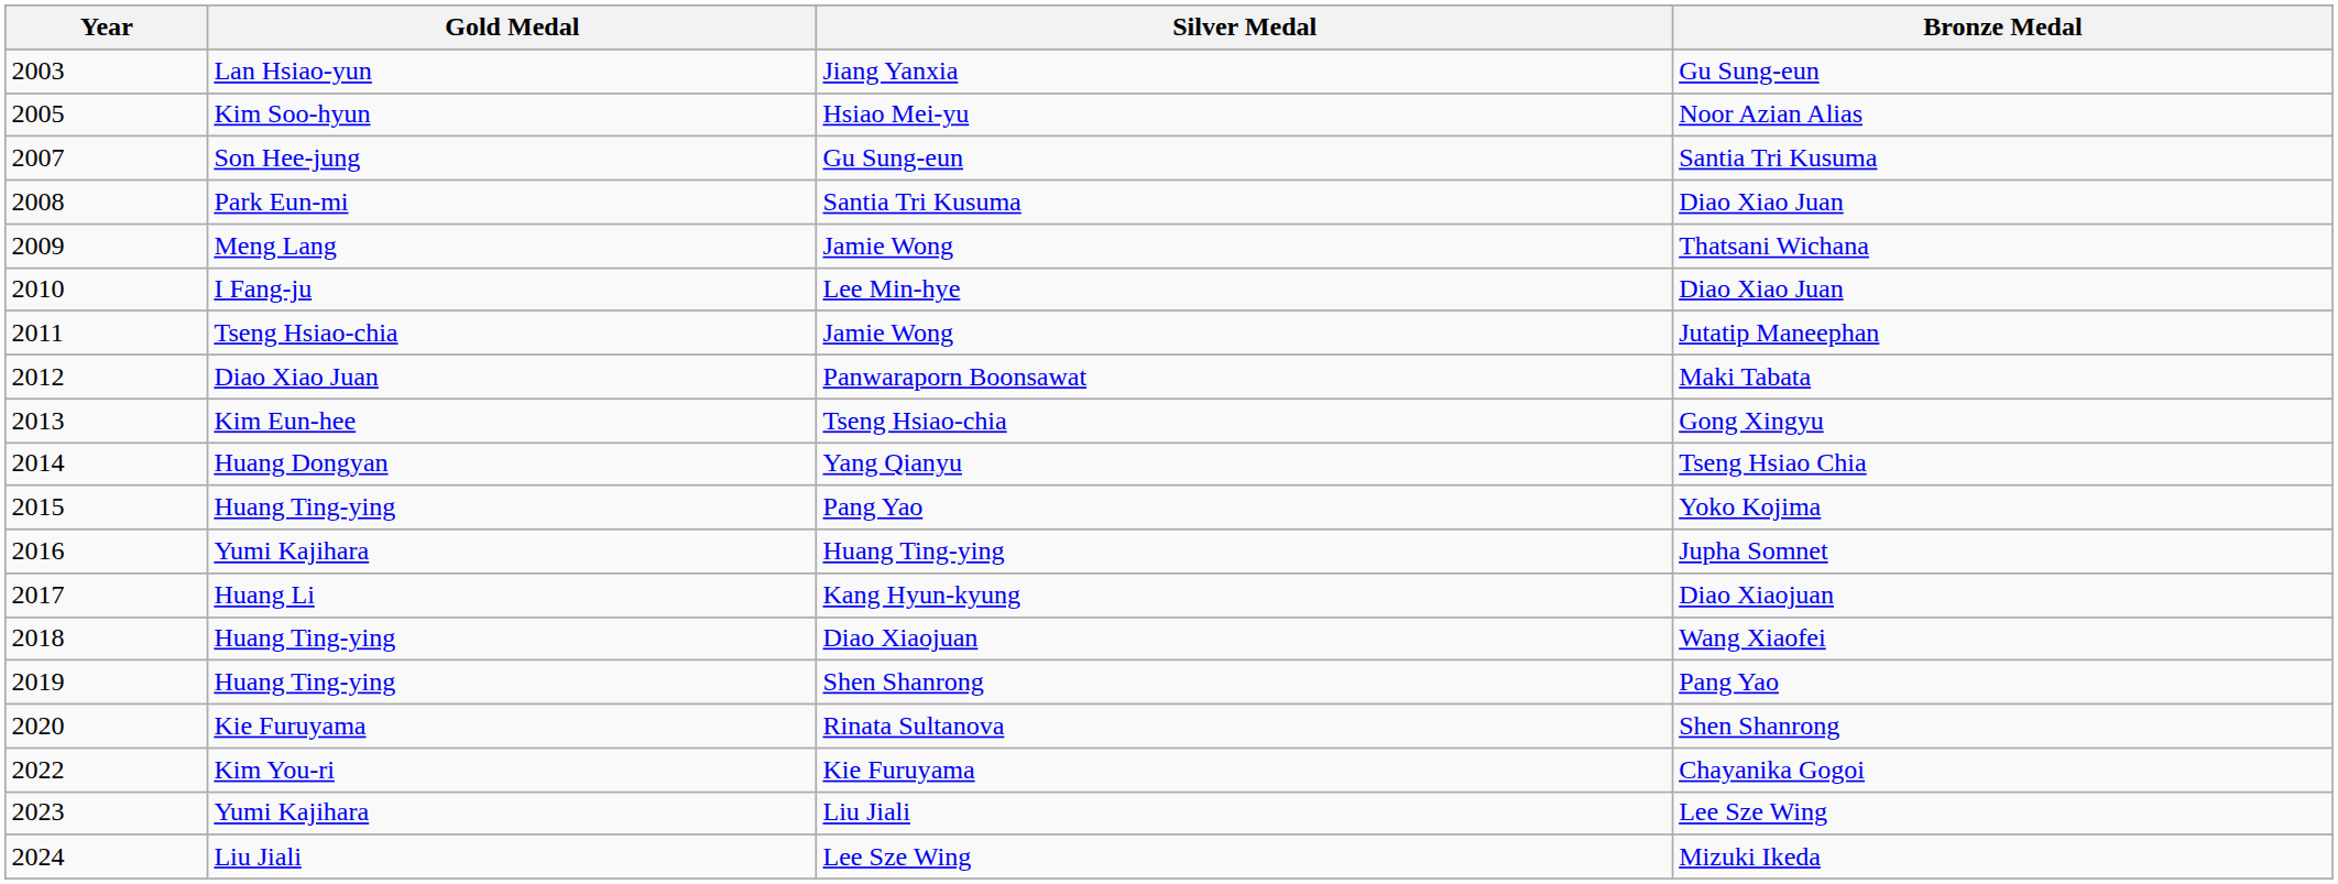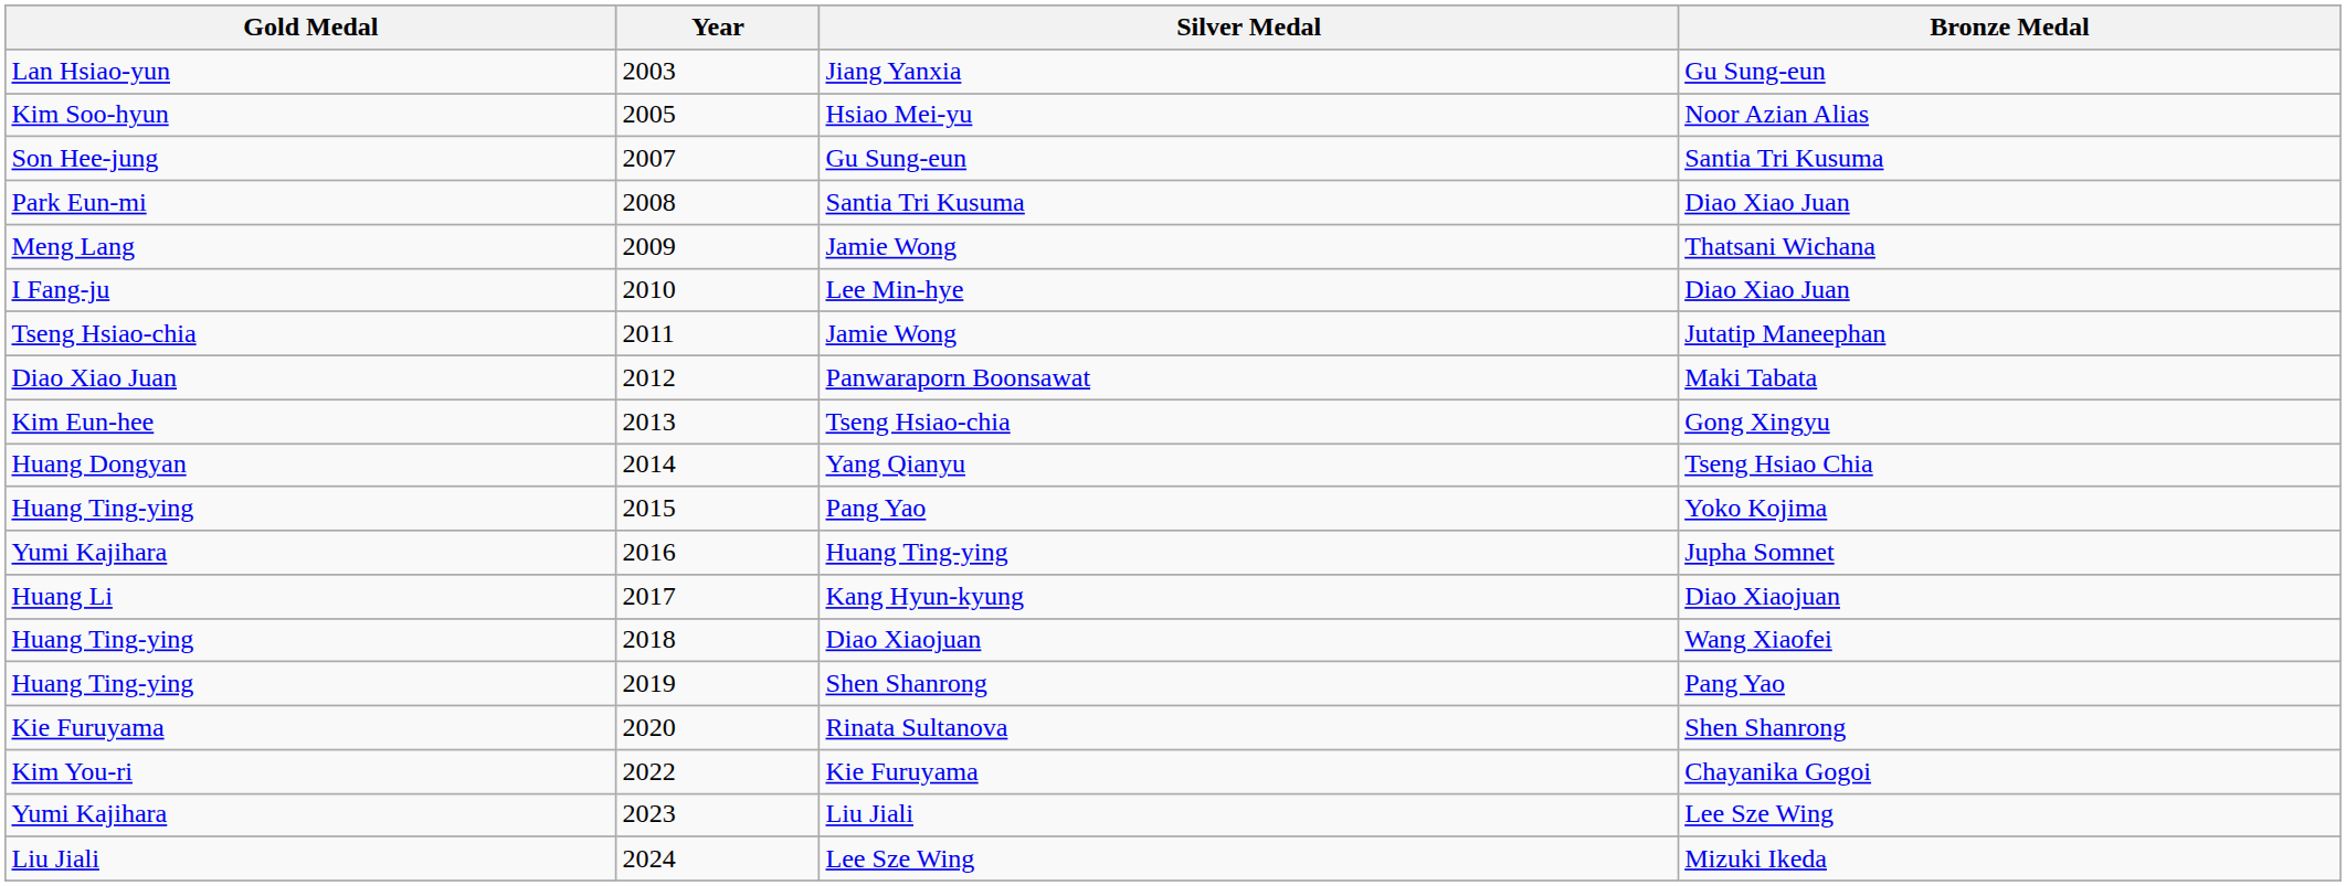 <table class=wikitable style="font-size:90%" width="80%">
 <tr style="background:#ccccff;">
+<th> <strong>Gold Medal</strong></th>
 <th>Year</th>
-<th> <strong>Gold Medal</strong></th>
 <th> <strong>Silver Medal</strong></th>
 <th> <strong>Bronze Medal</strong></th>
 </tr>
 <tr>
+<td> <a href='#'>Lan Hsiao-yun</a></td>
 <td>2003</td>
-<td> <a href='#'>Lan Hsiao-yun</a></td>
 <td> <a href='#'>Jiang Yanxia</a></td>
 <td> <a href='#'>Gu Sung-eun</a></td>
 </tr>
 <tr>
+<td> <a href='#'>Kim Soo-hyun</a></td>
 <td>2005</td>
-<td> <a href='#'>Kim Soo-hyun</a></td>
 <td> <a href='#'>Hsiao Mei-yu</a></td>
 <td> <a href='#'>Noor Azian Alias</a></td>
 </tr>
 <tr>
+<td> <a href='#'>Son Hee-jung</a></td>
 <td>2007</td>
-<td> <a href='#'>Son Hee-jung</a></td>
 <td> <a href='#'>Gu Sung-eun</a></td>
 <td> <a href='#'>Santia Tri Kusuma</a></td>
 </tr>
 <tr>
+<td> <a href='#'>Park Eun-mi</a></td>
 <td>2008</td>
-<td> <a href='#'>Park Eun-mi</a></td>
 <td> <a href='#'>Santia Tri Kusuma</a></td>
 <td> <a href='#'>Diao Xiao Juan</a></td>
 </tr>
 <tr>
+<td> <a href='#'>Meng Lang</a></td>
 <td>2009</td>
-<td> <a href='#'>Meng Lang</a></td>
 <td> <a href='#'>Jamie Wong</a></td>
 <td> <a href='#'>Thatsani Wichana</a></td>
 </tr>
 <tr>
+<td> <a href='#'>I Fang-ju</a></td>
 <td>2010</td>
-<td> <a href='#'>I Fang-ju</a></td>
 <td> <a href='#'>Lee Min-hye</a></td>
 <td> <a href='#'>Diao Xiao Juan</a></td>
 </tr>
 <tr>
+<td> <a href='#'>Tseng Hsiao-chia</a></td>
 <td>2011</td>
-<td> <a href='#'>Tseng Hsiao-chia</a></td>
 <td> <a href='#'>Jamie Wong</a></td>
 <td> <a href='#'>Jutatip Maneephan</a></td>
 </tr>
 <tr>
+<td> <a href='#'>Diao Xiao Juan</a></td>
 <td>2012</td>
-<td> <a href='#'>Diao Xiao Juan</a></td>
 <td> <a href='#'>Panwaraporn Boonsawat</a></td>
 <td> <a href='#'>Maki Tabata</a></td>
 </tr>
 <tr>
+<td> <a href='#'>Kim Eun-hee</a></td>
 <td>2013</td>
-<td> <a href='#'>Kim Eun-hee</a></td>
 <td> <a href='#'>Tseng Hsiao-chia</a></td>
 <td> <a href='#'>Gong Xingyu</a></td>
 </tr>
 <tr>
+<td> <a href='#'>Huang Dongyan</a></td>
 <td>2014</td>
-<td> <a href='#'>Huang Dongyan</a></td>
 <td> <a href='#'>Yang Qianyu</a></td>
 <td> <a href='#'>Tseng Hsiao Chia</a></td>
 </tr>
 <tr>
+<td> <a href='#'>Huang Ting-ying</a></td>
 <td>2015</td>
-<td> <a href='#'>Huang Ting-ying</a></td>
 <td> <a href='#'>Pang Yao</a></td>
 <td> <a href='#'>Yoko Kojima</a></td>
 </tr>
 <tr>
+<td> <a href='#'>Yumi Kajihara</a></td>
 <td>2016</td>
-<td> <a href='#'>Yumi Kajihara</a></td>
 <td> <a href='#'>Huang Ting-ying</a></td>
 <td> <a href='#'>Jupha Somnet</a></td>
 </tr>
 <tr>
+<td> <a href='#'>Huang Li</a></td>
 <td>2017</td>
-<td> <a href='#'>Huang Li</a></td>
 <td> <a href='#'>Kang Hyun-kyung</a></td>
 <td> <a href='#'>Diao Xiaojuan</a></td>
 </tr>
 <tr>
+<td> <a href='#'>Huang Ting-ying</a></td>
 <td>2018</td>
-<td> <a href='#'>Huang Ting-ying</a></td>
 <td> <a href='#'>Diao Xiaojuan</a></td>
 <td> <a href='#'>Wang Xiaofei</a></td>
 </tr>
 <tr>
+<td> <a href='#'>Huang Ting-ying</a></td>
 <td>2019</td>
-<td> <a href='#'>Huang Ting-ying</a></td>
 <td> <a href='#'>Shen Shanrong</a></td>
 <td> <a href='#'>Pang Yao</a></td>
 </tr>
 <tr>
+<td> <a href='#'>Kie Furuyama</a></td>
 <td>2020</td>
-<td> <a href='#'>Kie Furuyama</a></td>
 <td> <a href='#'>Rinata Sultanova</a></td>
 <td> <a href='#'>Shen Shanrong</a></td>
 </tr>
 <tr>
+<td> <a href='#'>Kim You-ri</a></td>
 <td>2022</td>
-<td> <a href='#'>Kim You-ri</a></td>
 <td> <a href='#'>Kie Furuyama</a></td>
 <td> <a href='#'>Chayanika Gogoi</a></td>
 </tr>
 <tr>
+<td> <a href='#'>Yumi Kajihara</a></td>
 <td>2023</td>
-<td> <a href='#'>Yumi Kajihara</a></td>
 <td> <a href='#'>Liu Jiali</a></td>
 <td> <a href='#'>Lee Sze Wing</a></td>
 </tr>
 <tr>
+<td> <a href='#'>Liu Jiali</a></td>
 <td>2024</td>
-<td> <a href='#'>Liu Jiali</a></td>
 <td> <a href='#'>Lee Sze Wing</a></td>
 <td> <a href='#'>Mizuki Ikeda</a></td>
 </tr>
 </table>
